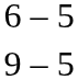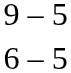 <table style="text-align:center">
 <tr>
 <th width=200></th>
 <th width=100></th>
 <th width=200></th>
 </tr>
 <tr>
 <td align=right><strong></strong></td>
-<td>6 – 5</td>
+<td>9 – 5</td>
 <td align=left></td>
 </tr>
 <tr>
 <td align=right><strong></strong></td>
-<td>9 – 5</td>
+<td>6 – 5</td>
 <td align=left></td>
 </tr>
 </table>
